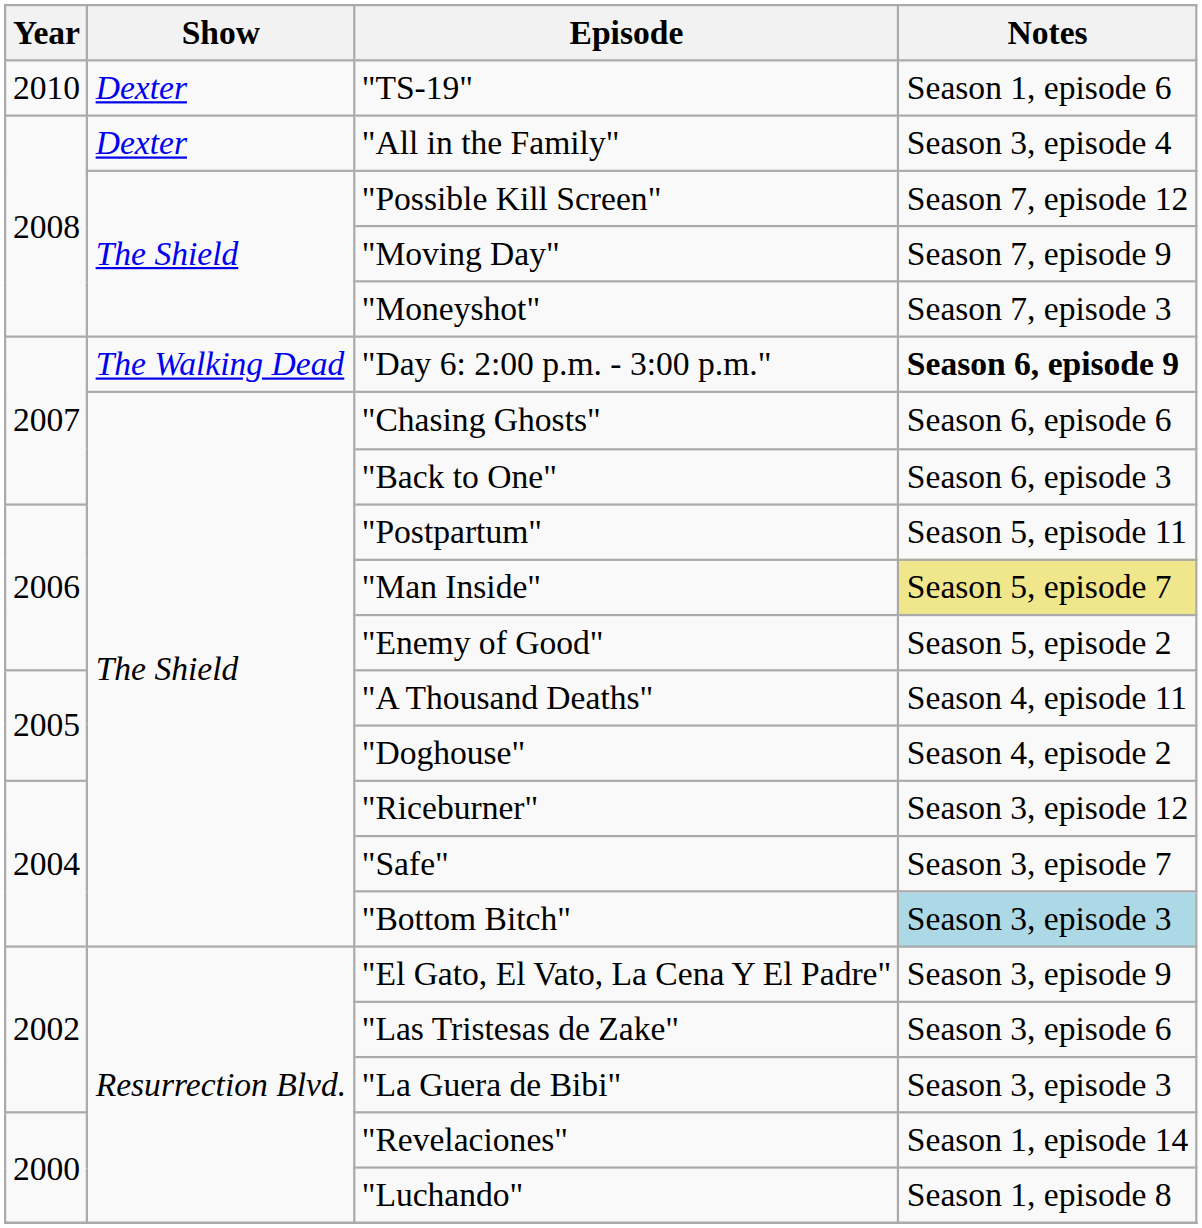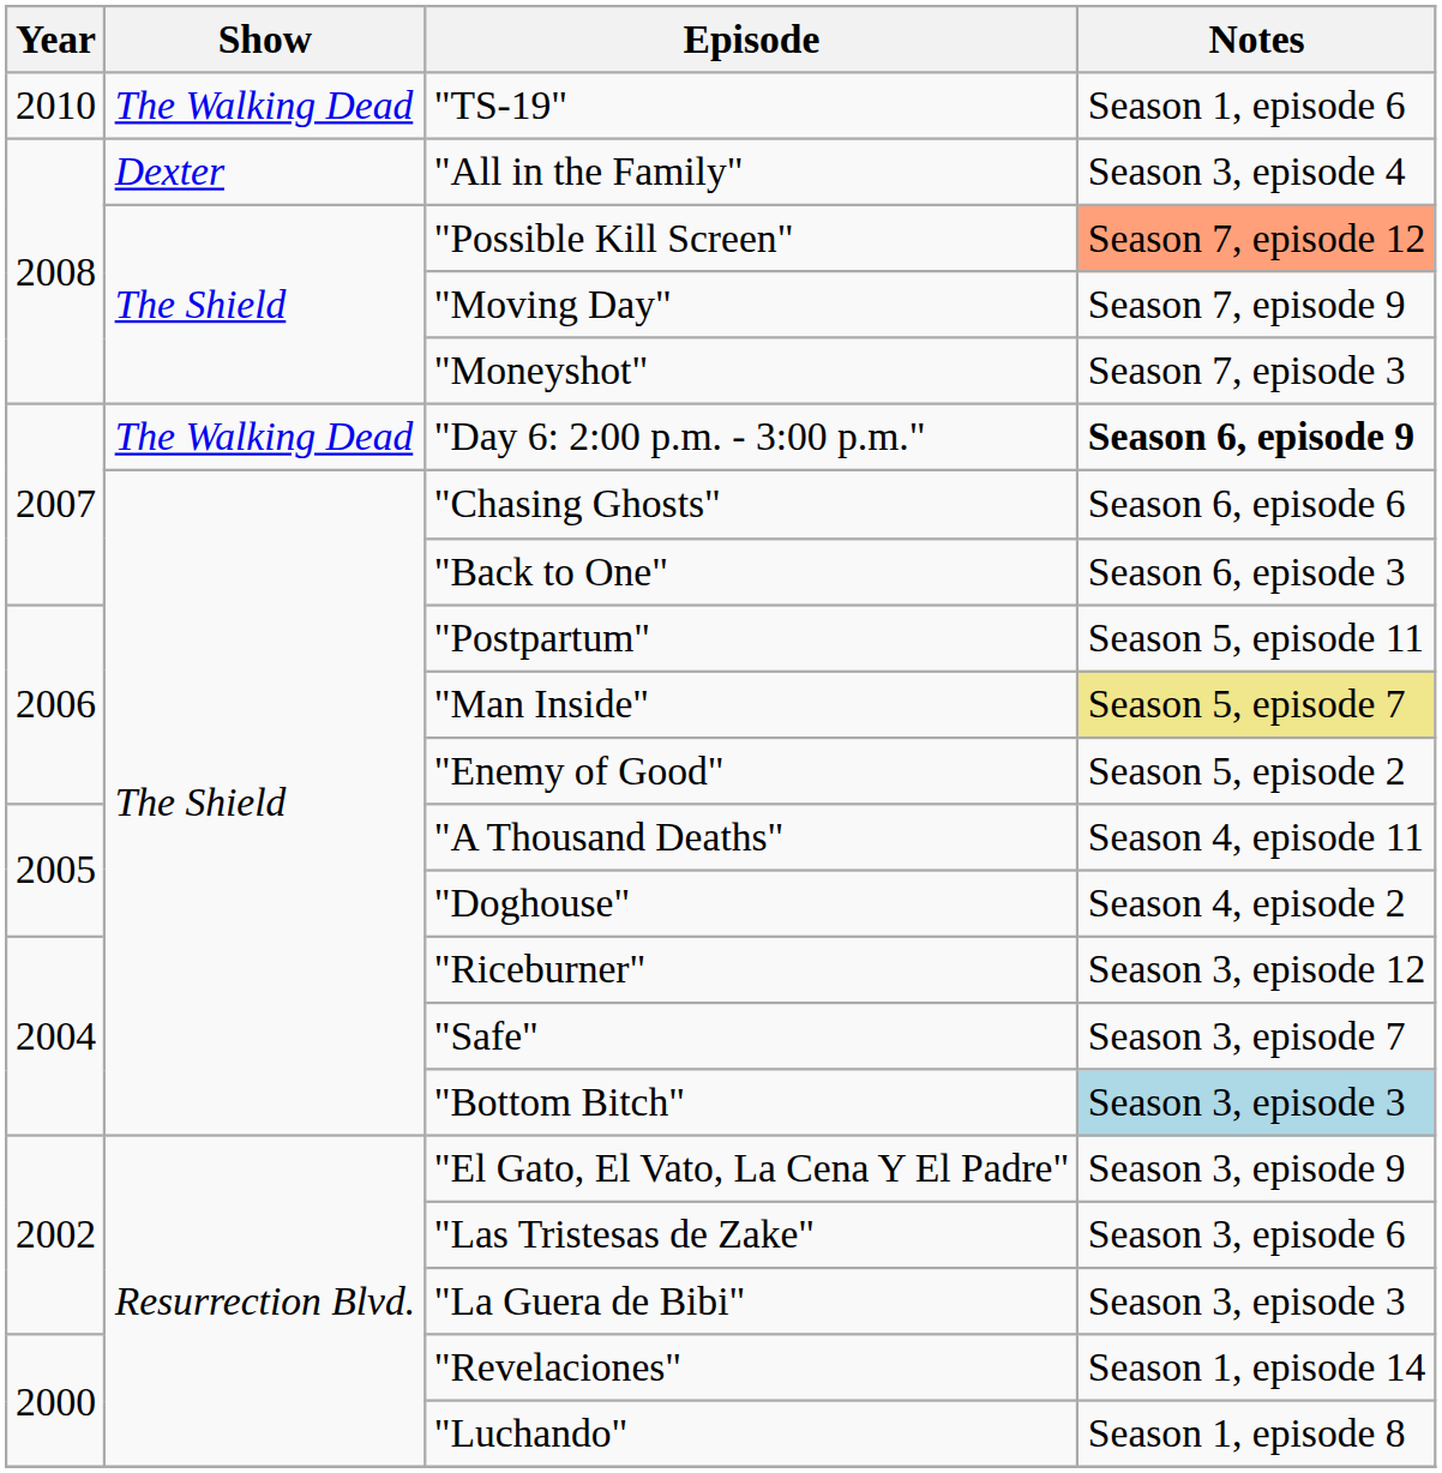 <table class="wikitable" style="font-size: 95%;">
 <tr>
 <th>Year</th>
 <th>Show</th>
 <th>Episode</th>
 <th>Notes</th>
 </tr>
 <tr>
 <td>2010</td>
-<td><em><a href='#'>Dexter</a></em></td>
+<td><em><a href='#'>The Walking Dead</a></em></td>
 <td>"TS-19"</td>
 <td>Season 1, episode 6</td>
 </tr>
 <tr>
 <td rowspan=4>2008</td>
 <td><em><a href='#'>Dexter</a></em></td>
 <td>"All in the Family"</td>
 <td>Season 3, episode 4</td>
 </tr>
 <tr>
 <td rowspan=3><em><a href='#'>The Shield</a></em></td>
 <td>"Possible Kill Screen"</td>
-<td>Season 7, episode 12</td>
+<td style="background: lightsalmon;">Season 7, episode 12</td>
 </tr>
 <tr>
 <td>"Moving Day"</td>
 <td>Season 7, episode 9</td>
 </tr>
 <tr>
 <td>"Moneyshot"</td>
 <td>Season 7, episode 3</td>
 </tr>
 <tr>
 <td rowspan=3>2007</td>
 <td><em><a href='#'>The Walking Dead</a></em></td>
 <td>"Day 6: 2:00 p.m. - 3:00 p.m."</td>
 <td><strong>Season 6, episode 9</strong></td>
 </tr>
 <tr>
 <td rowspan=10><em>The Shield</em></td>
 <td>"Chasing Ghosts"</td>
 <td>Season 6, episode 6</td>
 </tr>
 <tr>
 <td>"Back to One"</td>
 <td>Season 6, episode 3</td>
 </tr>
 <tr>
 <td rowspan=3>2006</td>
 <td>"Postpartum"</td>
 <td>Season 5, episode 11</td>
 </tr>
 <tr>
 <td>"Man Inside"</td>
 <td style="background: khaki;">Season 5, episode 7</td>
 </tr>
 <tr>
 <td>"Enemy of Good"</td>
 <td>Season 5, episode 2</td>
 </tr>
 <tr>
 <td rowspan=2>2005</td>
 <td>"A Thousand Deaths"</td>
 <td>Season 4, episode 11</td>
 </tr>
 <tr>
 <td>"Doghouse"</td>
 <td>Season 4, episode 2</td>
 </tr>
 <tr>
 <td rowspan=3>2004</td>
 <td>"Riceburner"</td>
 <td>Season 3, episode 12</td>
 </tr>
 <tr>
 <td>"Safe"</td>
 <td>Season 3, episode 7</td>
 </tr>
 <tr>
 <td>"Bottom Bitch"</td>
 <td style="background: lightblue;">Season 3, episode 3</td>
 </tr>
 <tr>
 <td rowspan=3>2002</td>
 <td rowspan=5><em>Resurrection Blvd.</em></td>
 <td>"El Gato, El Vato, La Cena Y El Padre"</td>
 <td>Season 3, episode 9</td>
 </tr>
 <tr>
 <td>"Las Tristesas de Zake"</td>
 <td>Season 3, episode 6</td>
 </tr>
 <tr>
 <td>"La Guera de Bibi"</td>
 <td>Season 3, episode 3</td>
 </tr>
 <tr>
 <td rowspan=2>2000</td>
 <td>"Revelaciones"</td>
 <td>Season 1, episode 14</td>
 </tr>
 <tr>
 <td>"Luchando"</td>
 <td>Season 1, episode 8</td>
 </tr>
 <tr>
 </tr>
 </table>
